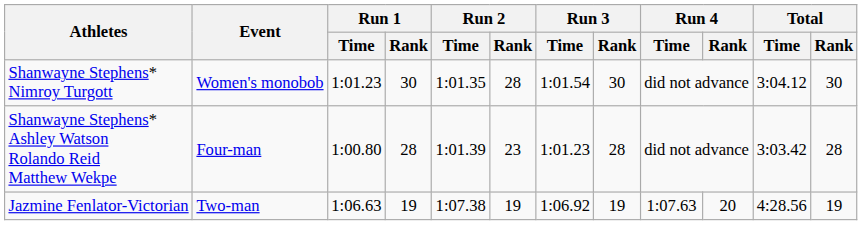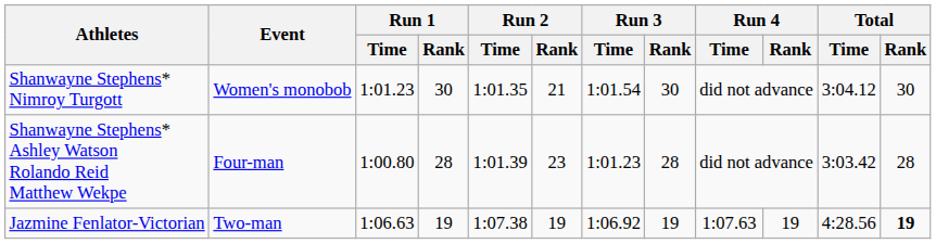 <table class="wikitable" style="font-size:90%; text-align:center;">
 <tr>
 <th rowspan="2">Athletes</th>
 <th rowspan="2">Event</th>
 <th colspan="2">Run 1</th>
 <th colspan="2">Run 2</th>
 <th colspan="2">Run 3</th>
 <th colspan="2">Run 4</th>
 <th colspan="2">Total</th>
 </tr>
 <tr>
 <th>Time</th>
 <th>Rank</th>
 <th>Time</th>
 <th>Rank</th>
 <th>Time</th>
 <th>Rank</th>
 <th>Time</th>
 <th>Rank</th>
 <th>Time</th>
 <th>Rank</th>
 </tr>
 <tr align=center>
 <td align=left><a href='#'>Shanwayne Stephens</a>*<br><a href='#'>Nimroy Turgott</a></td>
 <td align=left><a href='#'>Women's monobob</a></td>
 <td>1:01.23</td>
 <td>30</td>
 <td>1:01.35</td>
-<td>28</td>
+<td>21</td>
 <td>1:01.54</td>
 <td>30</td>
 <td colspan=2>did not advance</td>
 <td>3:04.12</td>
 <td>30</td>
 </tr>
 <tr align=center>
 <td align=left><a href='#'>Shanwayne Stephens</a>*<br><a href='#'>Ashley Watson</a><br><a href='#'>Rolando Reid</a><br><a href='#'>Matthew Wekpe</a></td>
 <td align=left><a href='#'>Four-man</a></td>
 <td>1:00.80</td>
 <td>28</td>
 <td>1:01.39</td>
 <td>23</td>
 <td>1:01.23</td>
 <td>28</td>
 <td colspan=2>did not advance</td>
 <td>3:03.42</td>
 <td>28</td>
 </tr>
 <tr align=center>
 <td align=left><a href='#'>Jazmine Fenlator-Victorian</a></td>
 <td align=left><a href='#'>Two-man</a></td>
 <td>1:06.63</td>
 <td>19</td>
 <td>1:07.38</td>
 <td>19</td>
 <td>1:06.92</td>
 <td>19</td>
 <td>1:07.63</td>
-<td>20</td>
+<td>19</td>
 <td>4:28.56</td>
-<td>19</td>
+<td><strong>19</strong></td>
 </tr>
 </table>
